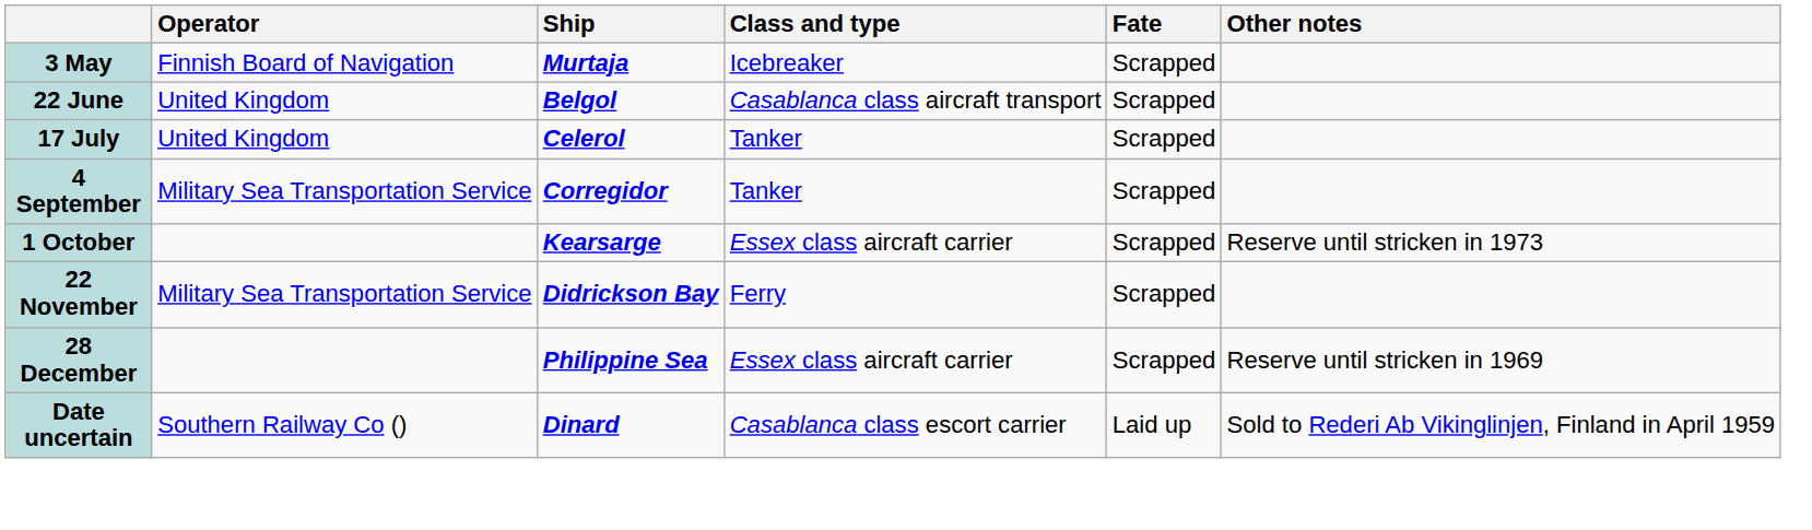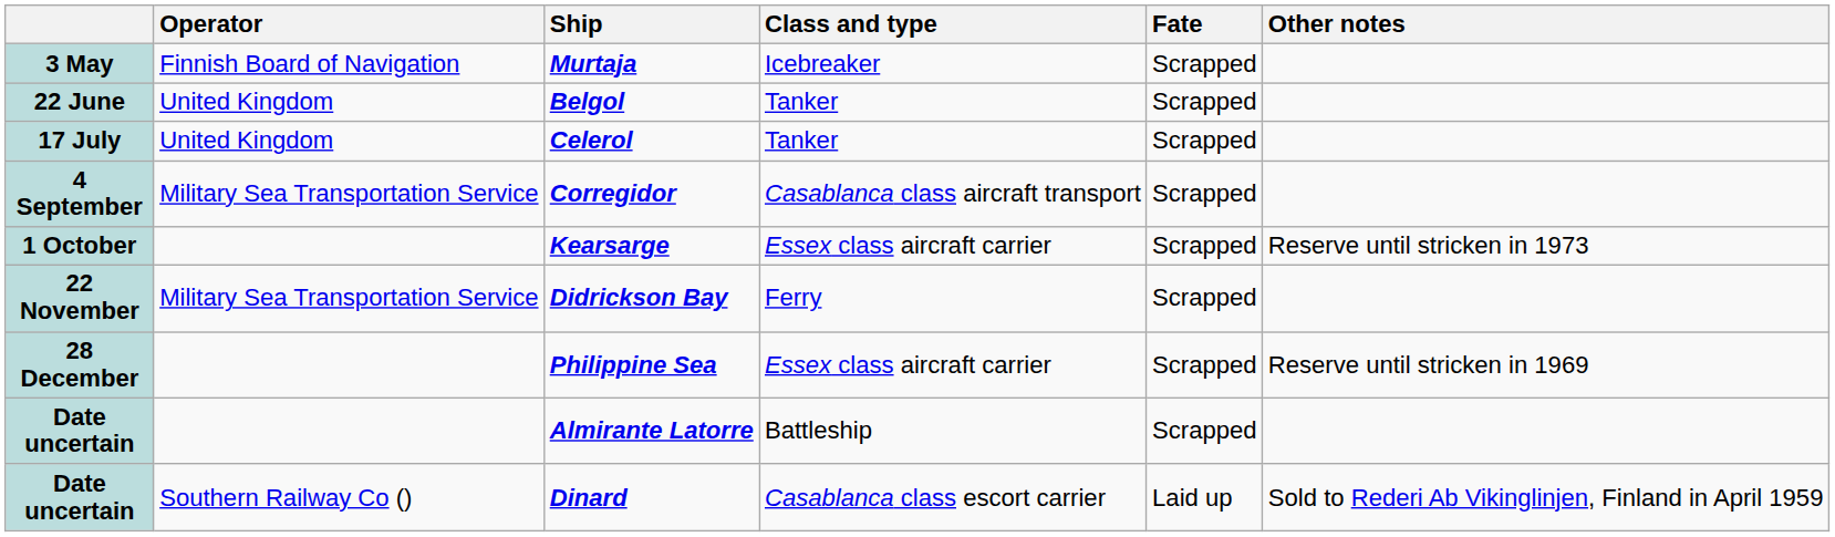 <table class="wikitable">
 <tr>
 <th width="90"></th>
 <th style="text-align: left;">Operator</th>
 <th style="text-align: left;">Ship</th>
 <th style="text-align: left;">Class and type</th>
 <th style="text-align: left;">Fate</th>
 <th style="text-align: left;">Other notes</th>
 </tr>
 <tr>
 <th style="background: #bbdddd;">3 May</th>
 <td> <a href='#'>Finnish Board of Navigation</a></td>
 <td><a href='#'><strong><em>Murtaja</em></strong></a></td>
 <td><a href='#'>Icebreaker</a></td>
 <td>Scrapped</td>
 <td></td>
 </tr>
 <tr>
 <th style="background: #bbdddd;">22 June</th>
 <td> <a href='#'>United Kingdom</a></td>
 <td><a href='#'><strong><em>Belgol</em></strong></a></td>
-<td><a href='#'><em>Casablanca</em> class</a> aircraft transport</td>
+<td><a href='#'>Tanker</a></td>
 <td>Scrapped</td>
 <td></td>
 </tr>
 <tr>
 <th style="background: #bbdddd;">17 July</th>
 <td> <a href='#'>United Kingdom</a></td>
 <td><strong><em><a href='#'>Celerol</a></em></strong></td>
 <td><a href='#'>Tanker</a></td>
 <td>Scrapped</td>
 <td></td>
 </tr>
 <tr>
 <th style="background: #bbdddd;">4 September</th>
 <td> <a href='#'>Military Sea Transportation Service</a></td>
 <td><a href='#'><strong><em>Corregidor</em></strong></a></td>
-<td><a href='#'>Tanker</a></td>
+<td><a href='#'><em>Casablanca</em> class</a> aircraft transport</td>
 <td>Scrapped</td>
 <td></td>
 </tr>
 <tr>
 <th style="background: #bbdddd;">1 October</th>
 <td></td>
 <td><a href='#'><strong><em>Kearsarge</em></strong></a></td>
 <td><a href='#'><em>Essex</em> class</a> aircraft carrier</td>
 <td>Scrapped</td>
 <td>Reserve until stricken in 1973</td>
 </tr>
 <tr>
 <th style="background: #bbdddd;">22 November</th>
 <td> <a href='#'>Military Sea Transportation Service</a></td>
 <td><a href='#'><strong><em>Didrickson Bay</em></strong></a></td>
 <td><a href='#'>Ferry</a></td>
 <td>Scrapped</td>
 <td></td>
 </tr>
 <tr>
 <th style="background: #bbdddd;">28 December</th>
 <td></td>
 <td><a href='#'><strong><em>Philippine Sea</em></strong></a></td>
 <td><a href='#'><em>Essex</em> class</a> aircraft carrier</td>
 <td>Scrapped</td>
 <td>Reserve until stricken in 1969</td>
 </tr>
 <tr>
 <th style="background: #bbdddd;">Date uncertain</th>
+<td></td>
+<td><a href='#'><strong><em>Almirante Latorre</em></strong></a></td>
+<td>Battleship</td>
+<td>Scrapped</td>
+<td></td>
+</tr>
+<tr>
+<th style="background: #bbdddd;">Date uncertain</th>
 <td><a href='#'>Southern Railway Co</a> ()</td>
 <td><a href='#'><strong><em>Dinard</em></strong></a></td>
 <td><a href='#'><em>Casablanca</em> class</a> escort carrier</td>
 <td>Laid up</td>
 <td>Sold to <a href='#'>Rederi Ab Vikinglinjen</a>, Finland in April 1959</td>
 </tr>
 </table>
